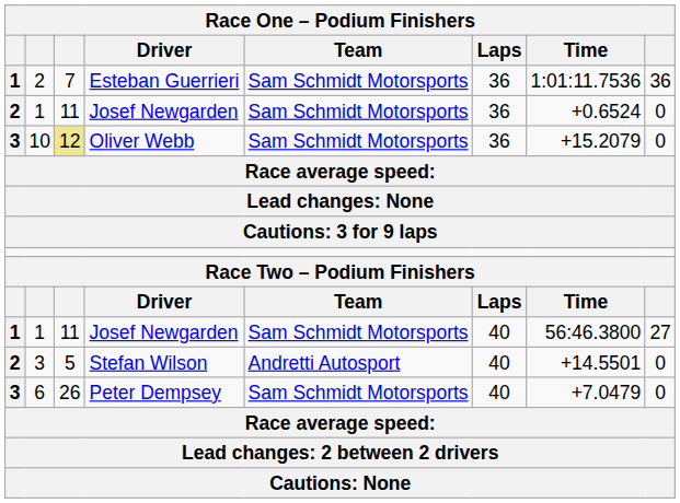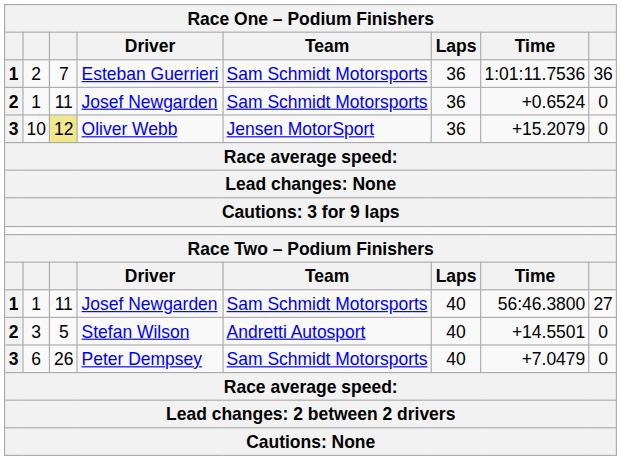 <table class="wikitable" style="font-size:95%;">
 <tr>
 <th colspan=9>Race One – Podium Finishers</th>
 </tr>
 <tr>
 <th></th>
 <th></th>
 <th></th>
 <th>Driver</th>
 <th>Team</th>
 <th>Laps</th>
 <th>Time</th>
 <th></th>
 </tr>
 <tr>
 <th>1</th>
 <td align=center>2</td>
 <td align=center>7</td>
 <td> <a href='#'>Esteban Guerrieri</a></td>
 <td><a href='#'>Sam Schmidt Motorsports</a></td>
 <td align=center>36</td>
 <td align=right>1:01:11.7536</td>
 <td align=center>36</td>
 </tr>
 <tr>
 <th>2</th>
 <td align=center>1</td>
 <td align=center>11</td>
 <td> <a href='#'>Josef Newgarden</a></td>
 <td><a href='#'>Sam Schmidt Motorsports</a></td>
 <td align=center>36</td>
 <td align=right>+0.6524</td>
 <td align=center>0</td>
 </tr>
 <tr>
 <th>3</th>
 <td align=center>10</td>
 <td align=center style="background: khaki;">12</td>
 <td> <a href='#'>Oliver Webb</a></td>
-<td><a href='#'>Sam Schmidt Motorsports</a></td>
+<td><a href='#'>Jensen MotorSport</a></td>
 <td align=center>36</td>
 <td align=right>+15.2079</td>
 <td align=center>0</td>
 </tr>
 <tr>
 <th colspan=9>Race average speed: </th>
 </tr>
 <tr>
 <th colspan=9>Lead changes: None</th>
 </tr>
 <tr>
 <th colspan=9>Cautions: 3 for 9 laps</th>
 </tr>
 <tr>
 <td colspan=9></td>
 </tr>
 <tr>
 <th colspan=9>Race Two – Podium Finishers</th>
 </tr>
 <tr>
 <th></th>
 <th></th>
 <th></th>
 <th>Driver</th>
 <th>Team</th>
 <th>Laps</th>
 <th>Time</th>
 <th></th>
 </tr>
 <tr>
 <th>1</th>
 <td align=center>1</td>
 <td align=center>11</td>
 <td> <a href='#'>Josef Newgarden</a></td>
 <td><a href='#'>Sam Schmidt Motorsports</a></td>
 <td align=center>40</td>
 <td align=right>56:46.3800</td>
 <td align=center>27</td>
 </tr>
 <tr>
 <th>2</th>
 <td align=center>3</td>
 <td align=center>5</td>
 <td> <a href='#'>Stefan Wilson</a></td>
 <td><a href='#'>Andretti Autosport</a></td>
 <td align=center>40</td>
 <td align=right>+14.5501</td>
 <td align=center>0</td>
 </tr>
 <tr>
 <th>3</th>
 <td align=center>6</td>
 <td align=center>26</td>
 <td> <a href='#'>Peter Dempsey</a></td>
 <td><a href='#'>Sam Schmidt Motorsports</a></td>
 <td align=center>40</td>
 <td align=right>+7.0479</td>
 <td align=center>0</td>
 </tr>
 <tr>
 <th colspan=9>Race average speed: </th>
 </tr>
 <tr>
 <th colspan=9>Lead changes: 2 between 2 drivers</th>
 </tr>
 <tr>
 <th colspan=9>Cautions: None</th>
 </tr>
 </table>
